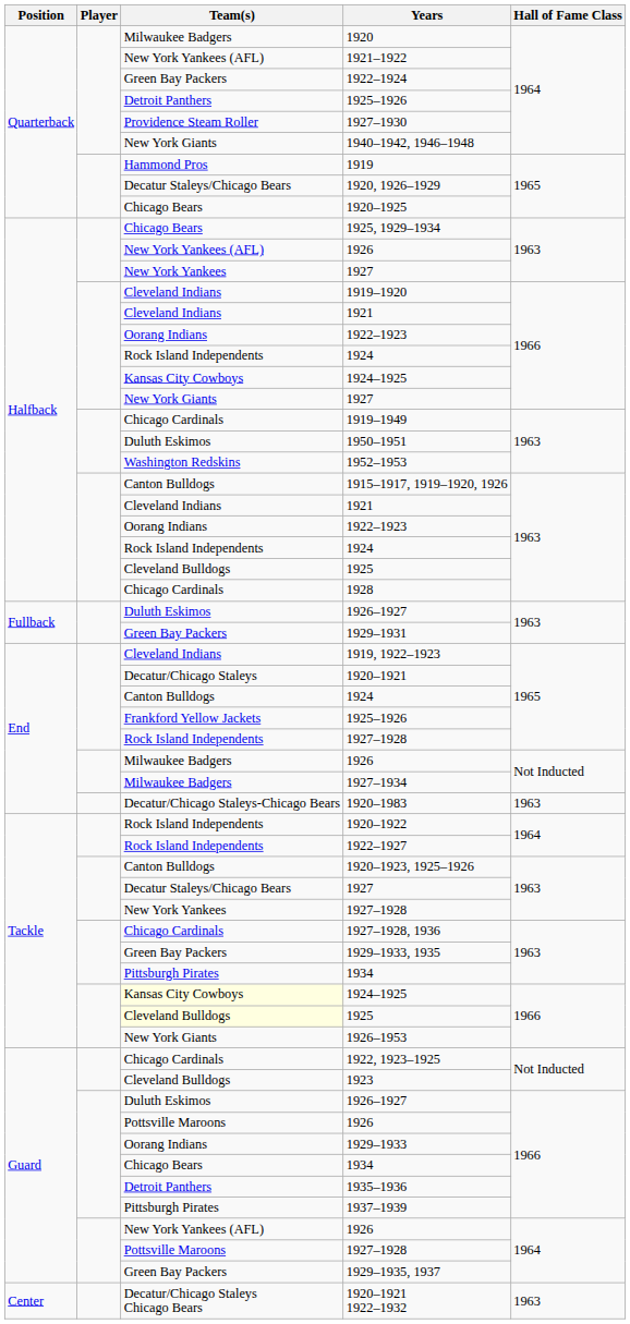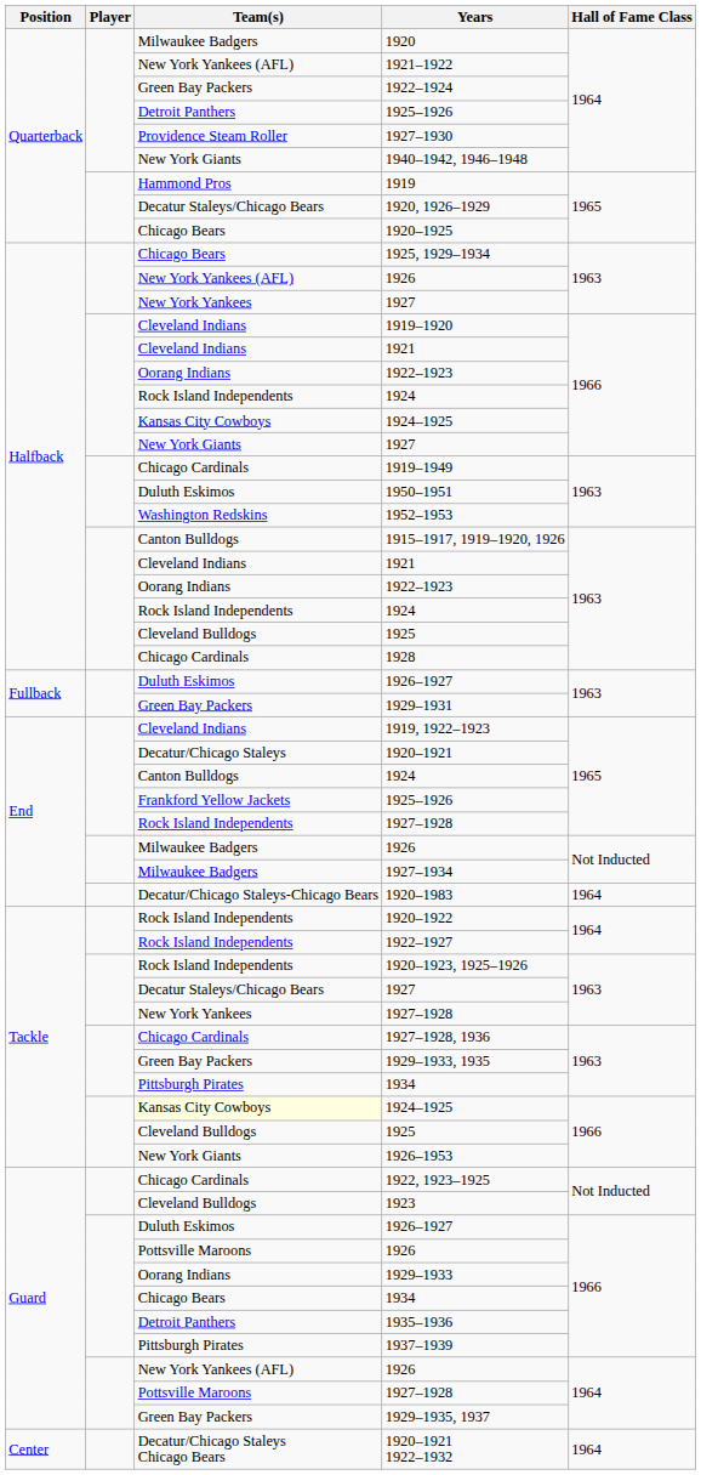 <table class="wikitable sortable">
 <tr>
 <th>Position</th>
 <th>Player</th>
 <th>Team(s)</th>
 <th>Years</th>
 <th>Hall of Fame Class</th>
 </tr>
 <tr>
 <td rowspan=9><a href='#'>Quarterback</a></td>
 <td rowspan=6></td>
 <td>Milwaukee Badgers</td>
 <td>1920</td>
 <td rowspan=6>1964</td>
 </tr>
 <tr>
 <td>New York Yankees (AFL)</td>
 <td>1921–1922</td>
 </tr>
 <tr>
 <td>Green Bay Packers</td>
 <td>1922–1924</td>
 </tr>
 <tr>
 <td><a href='#'>Detroit Panthers</a></td>
 <td>1925–1926</td>
 </tr>
 <tr>
 <td><a href='#'>Providence Steam Roller</a></td>
 <td>1927–1930</td>
 </tr>
 <tr>
 <td>New York Giants</td>
 <td>1940–1942, 1946–1948</td>
 </tr>
 <tr>
 <td rowspan=3></td>
 <td><a href='#'>Hammond Pros</a></td>
 <td>1919</td>
 <td rowspan=3>1965</td>
 </tr>
 <tr>
 <td sortname="Chicago Bears">Decatur Staleys/Chicago Bears</td>
 <td>1920, 1926–1929</td>
 </tr>
 <tr>
 <td>Chicago Bears</td>
 <td>1920–1925</td>
 </tr>
 <tr>
 <td rowspan=18><a href='#'>Halfback</a></td>
 <td rowspan=3></td>
 <td><a href='#'>Chicago Bears</a></td>
 <td>1925, 1929–1934</td>
 <td rowspan=3>1963</td>
 </tr>
 <tr>
 <td><a href='#'>New York Yankees (AFL)</a></td>
 <td>1926</td>
 </tr>
 <tr>
 <td><a href='#'>New York Yankees</a></td>
 <td>1927</td>
 </tr>
 <tr>
 <td rowspan=6></td>
 <td sortname="Cleveland Tigers"><a href='#'>Cleveland Indians</a></td>
 <td>1919–1920</td>
 <td rowspan=6>1966</td>
 </tr>
 <tr>
 <td sortname="Cleveland Tigers"><a href='#'>Cleveland Indians</a></td>
 <td>1921</td>
 </tr>
 <tr>
 <td><a href='#'>Oorang Indians</a></td>
 <td>1922–1923</td>
 </tr>
 <tr>
 <td>Rock Island Independents</td>
 <td>1924</td>
 </tr>
 <tr>
 <td><a href='#'>Kansas City Cowboys</a></td>
 <td>1924–1925</td>
 </tr>
 <tr>
 <td><a href='#'>New York Giants</a></td>
 <td>1927</td>
 </tr>
 <tr>
 <td rowspan=3></td>
 <td sortname="Arizona Cardinals">Chicago Cardinals</td>
 <td>1919–1949</td>
 <td rowspan=3>1963</td>
 </tr>
 <tr>
 <td>Duluth Eskimos</td>
 <td>1950–1951</td>
 </tr>
 <tr>
 <td><a href='#'>Washington Redskins</a></td>
 <td>1952–1953</td>
 </tr>
 <tr>
 <td rowspan=6></td>
 <td>Canton Bulldogs</td>
 <td>1915–1917, 1919–1920, 1926</td>
 <td rowspan=6>1963</td>
 </tr>
 <tr>
 <td sortname="Cleveland Tigers">Cleveland Indians</td>
 <td>1921</td>
 </tr>
 <tr>
 <td>Oorang Indians</td>
 <td>1922–1923</td>
 </tr>
 <tr>
 <td>Rock Island Independents</td>
 <td>1924</td>
 </tr>
 <tr>
 <td>Cleveland Bulldogs</td>
 <td>1925</td>
 </tr>
 <tr>
 <td sortname="Arizona Cardinals">Chicago Cardinals</td>
 <td>1928</td>
 </tr>
 <tr>
 <td rowspan=2><a href='#'>Fullback</a></td>
 <td rowspan=2></td>
 <td><a href='#'>Duluth Eskimos</a></td>
 <td>1926–1927</td>
 <td rowspan=2>1963</td>
 </tr>
 <tr>
 <td><a href='#'>Green Bay Packers</a></td>
 <td>1929–1931</td>
 </tr>
 <tr>
 <td rowspan=8><a href='#'>End</a></td>
 <td rowspan=5></td>
 <td sortname="Cleveland Tigers"><a href='#'>Cleveland Indians</a></td>
 <td>1919, 1922–1923</td>
 <td rowspan=5>1965</td>
 </tr>
 <tr>
 <td sortname="Chicago Bears">Decatur/Chicago Staleys</td>
 <td>1920–1921</td>
 </tr>
 <tr>
 <td>Canton Bulldogs</td>
 <td>1924</td>
 </tr>
 <tr>
 <td><a href='#'>Frankford Yellow Jackets</a></td>
 <td>1925–1926</td>
 </tr>
 <tr>
 <td><a href='#'>Rock Island Independents</a></td>
 <td>1927–1928</td>
 </tr>
 <tr>
 <td rowspan=2></td>
 <td>Milwaukee Badgers</td>
 <td>1926</td>
 <td rowspan=2>Not Inducted</td>
 </tr>
 <tr>
 <td><a href='#'>Milwaukee Badgers</a></td>
 <td>1927–1934</td>
 </tr>
 <tr>
 <td></td>
 <td sortname="Chicago Bears">Decatur/Chicago Staleys-Chicago Bears</td>
 <td>1920–1983</td>
-<td>1963</td>
+<td>1964</td>
 </tr>
 <tr>
 <td rowspan=11><a href='#'>Tackle</a></td>
 <td rowspan=2></td>
 <td>Rock Island Independents</td>
 <td>1920–1922</td>
 <td rowspan=2>1964</td>
 </tr>
 <tr>
 <td><a href='#'>Rock Island Independents</a></td>
 <td>1922–1927</td>
 </tr>
 <tr>
 <td rowspan=3></td>
-<td>Canton Bulldogs</td>
+<td>Rock Island Independents</td>
 <td>1920–1923, 1925–1926</td>
 <td rowspan=3>1963</td>
 </tr>
 <tr>
 <td sortname="Chicago Bears">Decatur Staleys/Chicago Bears</td>
 <td>1927</td>
 </tr>
 <tr>
 <td>New York Yankees</td>
 <td>1927–1928</td>
 </tr>
 <tr>
 <td rowspan=3></td>
 <td sortname="Arizona Cardinals"><a href='#'>Chicago Cardinals</a></td>
 <td>1927–1928, 1936</td>
 <td rowspan=3>1963</td>
 </tr>
 <tr>
 <td>Green Bay Packers</td>
 <td>1929–1933, 1935</td>
 </tr>
 <tr>
 <td><a href='#'>Pittsburgh Pirates</a></td>
 <td>1934</td>
 </tr>
 <tr>
 <td rowspan=3></td>
 <td style="background: lightyellow;">Kansas City Cowboys</td>
 <td>1924–1925</td>
 <td rowspan=3>1966</td>
 </tr>
 <tr>
-<td style="background: lightyellow;">Cleveland Bulldogs</td>
+<td>Cleveland Bulldogs</td>
 <td>1925</td>
 </tr>
 <tr>
 <td>New York Giants</td>
 <td>1926–1953</td>
 </tr>
 <tr>
 <td rowspan=11><a href='#'>Guard</a></td>
 <td rowspan=2></td>
 <td sortname="Arizona Cardinals">Chicago Cardinals</td>
 <td>1922, 1923–1925</td>
 <td rowspan=2>Not Inducted</td>
 </tr>
 <tr>
 <td>Cleveland Bulldogs</td>
 <td>1923</td>
 </tr>
 <tr>
 <td rowspan=6></td>
 <td>Duluth Eskimos</td>
 <td>1926–1927</td>
 <td rowspan=6>1966</td>
 </tr>
 <tr>
 <td>Pottsville Maroons</td>
 <td>1926</td>
 </tr>
 <tr>
 <td>Oorang Indians</td>
 <td>1929–1933</td>
 </tr>
 <tr>
 <td>Chicago Bears</td>
 <td>1934</td>
 </tr>
 <tr>
 <td><a href='#'>Detroit Panthers</a></td>
 <td>1935–1936</td>
 </tr>
 <tr>
 <td>Pittsburgh Pirates</td>
 <td>1937–1939</td>
 </tr>
 <tr>
 <td rowspan=3></td>
 <td>New York Yankees (AFL)</td>
 <td>1926</td>
 <td rowspan=3>1964</td>
 </tr>
 <tr>
 <td><a href='#'>Pottsville Maroons</a></td>
 <td>1927–1928</td>
 </tr>
 <tr>
 <td>Green Bay Packers</td>
 <td>1929–1935, 1937</td>
 </tr>
 <tr>
 <td><a href='#'>Center</a></td>
 <td></td>
 <td sortname="Chicago Bears">Decatur/Chicago Staleys<br>Chicago Bears</td>
 <td>1920–1921<br>1922–1932</td>
-<td>1963</td>
+<td>1964</td>
 </tr>
 </table>
